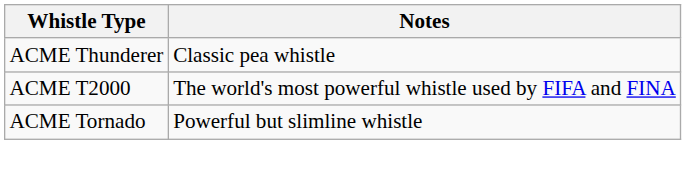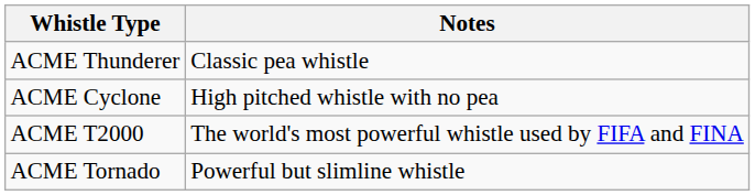 <table class="wikitable sortable">
 <tr>
 <th>Whistle Type</th>
 <th>Notes</th>
 </tr>
 <tr>
 <td>ACME Thunderer</td>
 <td>Classic pea whistle</td>
 </tr>
 <tr>
+<td>ACME Cyclone</td>
+<td>High pitched whistle with no pea</td>
+</tr>
+<tr>
 <td>ACME T2000</td>
 <td>The world's most powerful whistle used by <a href='#'>FIFA</a> and <a href='#'>FINA</a></td>
 </tr>
 <tr>
 <td>ACME Tornado</td>
 <td>Powerful but slimline whistle</td>
 </tr>
 </table>
